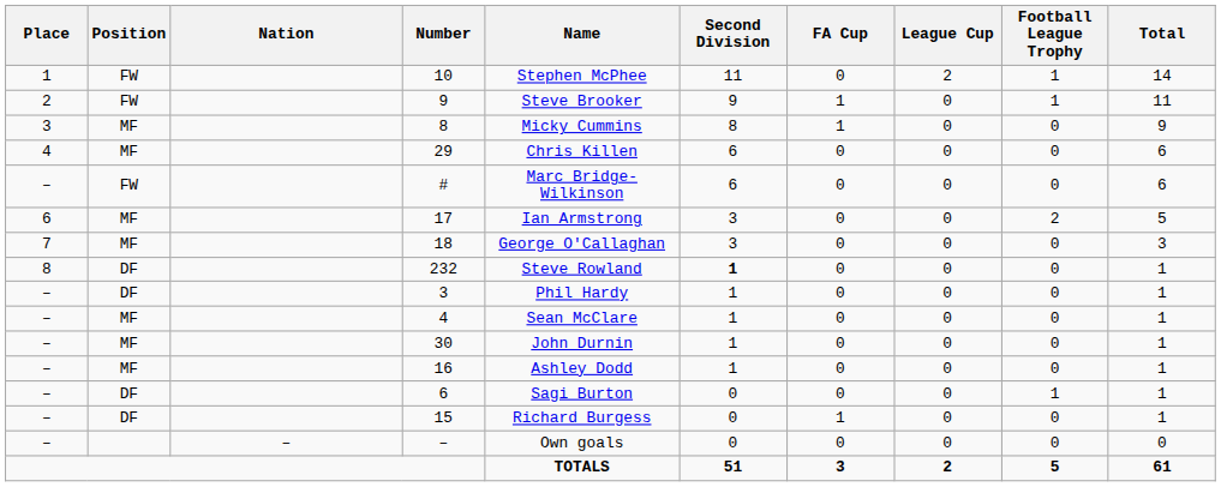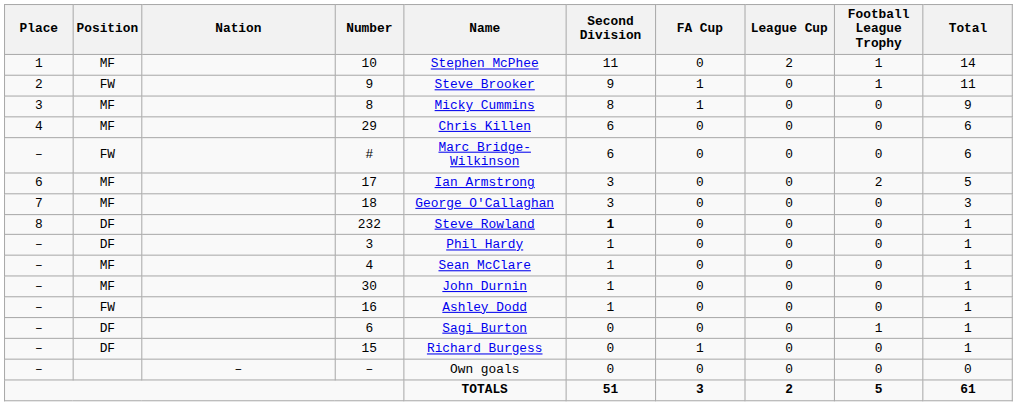 <table class="wikitable" style="font-size: 95%; text-align: center;">
 <tr>
 <th width=60>Place</th>
 <th width=60>Position</th>
 <th width=180>Nation</th>
 <th width=60>Number</th>
 <th width=150>Name</th>
 <th width=80>Second Division</th>
 <th width=80>FA Cup</th>
 <th width=80>League Cup</th>
 <th width=80>Football League Trophy</th>
 <th width=80>Total</th>
 </tr>
 <tr>
 <td>1</td>
-<td>FW</td>
+<td>MF</td>
 <td></td>
 <td>10</td>
 <td><a href='#'>Stephen McPhee</a></td>
 <td>11</td>
 <td>0</td>
 <td>2</td>
 <td>1</td>
 <td>14</td>
 </tr>
 <tr>
 <td>2</td>
 <td>FW</td>
 <td></td>
 <td>9</td>
 <td><a href='#'>Steve Brooker</a></td>
 <td>9</td>
 <td>1</td>
 <td>0</td>
 <td>1</td>
 <td>11</td>
 </tr>
 <tr>
 <td>3</td>
 <td>MF</td>
 <td></td>
 <td>8</td>
 <td><a href='#'>Micky Cummins</a></td>
 <td>8</td>
 <td>1</td>
 <td>0</td>
 <td>0</td>
 <td>9</td>
 </tr>
 <tr>
 <td>4</td>
 <td>MF</td>
 <td></td>
 <td>29</td>
 <td><a href='#'>Chris Killen</a></td>
 <td>6</td>
 <td>0</td>
 <td>0</td>
 <td>0</td>
 <td>6</td>
 </tr>
 <tr>
 <td>–</td>
 <td>FW</td>
 <td></td>
 <td>#</td>
 <td><a href='#'>Marc Bridge-Wilkinson</a></td>
 <td>6</td>
 <td>0</td>
 <td>0</td>
 <td>0</td>
 <td>6</td>
 </tr>
 <tr>
 <td>6</td>
 <td>MF</td>
 <td></td>
 <td>17</td>
 <td><a href='#'>Ian Armstrong</a></td>
 <td>3</td>
 <td>0</td>
 <td>0</td>
 <td>2</td>
 <td>5</td>
 </tr>
 <tr>
 <td>7</td>
 <td>MF</td>
 <td></td>
 <td>18</td>
 <td><a href='#'>George O'Callaghan</a></td>
 <td>3</td>
 <td>0</td>
 <td>0</td>
 <td>0</td>
 <td>3</td>
 </tr>
 <tr>
 <td>8</td>
 <td>DF</td>
 <td></td>
 <td>232</td>
 <td><a href='#'>Steve Rowland</a></td>
 <td><strong>1</strong></td>
 <td>0</td>
 <td>0</td>
 <td>0</td>
 <td>1</td>
 </tr>
 <tr>
 <td>–</td>
 <td>DF</td>
 <td></td>
 <td>3</td>
 <td><a href='#'>Phil Hardy</a></td>
 <td>1</td>
 <td>0</td>
 <td>0</td>
 <td>0</td>
 <td>1</td>
 </tr>
 <tr>
 <td>–</td>
 <td>MF</td>
 <td></td>
 <td>4</td>
 <td><a href='#'>Sean McClare</a></td>
 <td>1</td>
 <td>0</td>
 <td>0</td>
 <td>0</td>
 <td>1</td>
 </tr>
 <tr>
 <td>–</td>
 <td>MF</td>
 <td></td>
 <td>30</td>
 <td><a href='#'>John Durnin</a></td>
 <td>1</td>
 <td>0</td>
 <td>0</td>
 <td>0</td>
 <td>1</td>
 </tr>
 <tr>
 <td>–</td>
-<td>MF</td>
+<td>FW</td>
 <td></td>
 <td>16</td>
 <td><a href='#'>Ashley Dodd</a></td>
 <td>1</td>
 <td>0</td>
 <td>0</td>
 <td>0</td>
 <td>1</td>
 </tr>
 <tr>
 <td>–</td>
 <td>DF</td>
 <td></td>
 <td>6</td>
 <td><a href='#'>Sagi Burton</a></td>
 <td>0</td>
 <td>0</td>
 <td>0</td>
 <td>1</td>
 <td>1</td>
 </tr>
 <tr>
 <td>–</td>
 <td>DF</td>
 <td></td>
 <td>15</td>
 <td><a href='#'>Richard Burgess</a></td>
 <td>0</td>
 <td>1</td>
 <td>0</td>
 <td>0</td>
 <td>1</td>
 </tr>
 <tr>
 <td>–</td>
 <td></td>
 <td>–</td>
 <td>–</td>
 <td>Own goals</td>
 <td>0</td>
 <td>0</td>
 <td>0</td>
 <td>0</td>
 <td>0</td>
 </tr>
 <tr>
 <td colspan="4"></td>
 <td><strong>TOTALS</strong></td>
 <td><strong>51</strong></td>
 <td><strong>3</strong></td>
 <td><strong>2</strong></td>
 <td><strong>5</strong></td>
 <td><strong>61</strong></td>
 </tr>
 </table>
